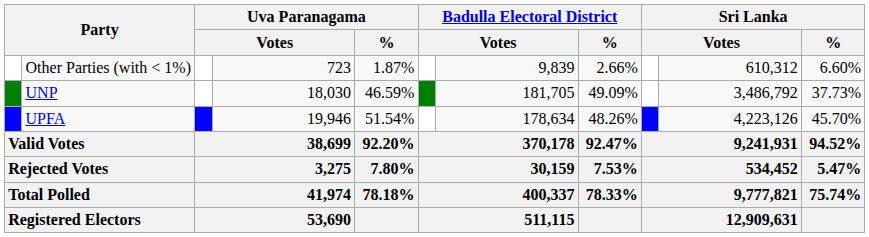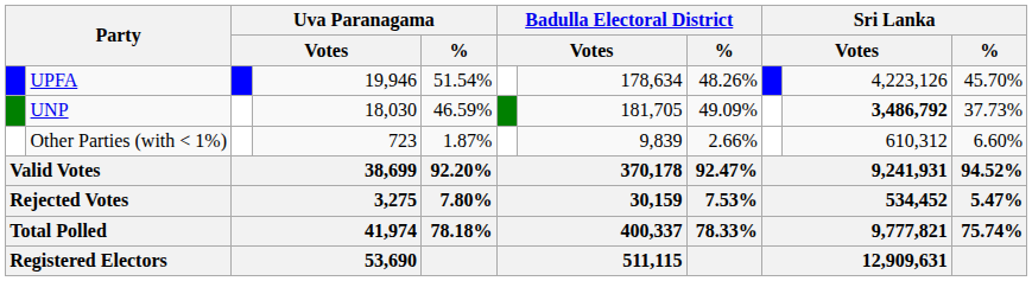 <table class="wikitable">
 <tr>
 <th colspan="2" width="144px"rowspan="2">Party</th>
 <th colspan="3" width="216px">Uva Paranagama</th>
 <th colspan="3" width="216px"><a href='#'>Badulla Electoral District</a></th>
 <th colspan="3" width="216px">Sri Lanka</th>
 </tr>
 <tr>
 <th colspan="2" width="144px">Votes</th>
 <th>%</th>
 <th colspan="2" width="144px">Votes</th>
 <th>%</th>
 <th colspan="2" width="144px">Votes</th>
 <th>%</th>
 </tr>
 <tr>
+<td style="background-color:blue;" width="10px"></td>
+<td style="text-align:left;"><a href='#'>UPFA</a></td>
+<td style="background-color:blue;" width="10px"></td>
+<td style="text-align:right;">19,946</td>
+<td style="text-align:right;">51.54%</td>
+<td style="background-color:white;" width="10px"></td>
+<td style="text-align:right;">178,634</td>
+<td style="text-align:right;">48.26%</td>
+<td style="background-color:blue;" width="10px"></td>
+<td style="text-align:right;">4,223,126</td>
+<td style="text-align:right;">45.70%</td>
+</tr>
+<tr>
+<td style="background-color:green;" width="10px"></td>
+<td style="text-align:left;"><a href='#'>UNP</a></td>
+<td style="background-color:white;" width="10px"></td>
+<td style="text-align:right;">18,030</td>
+<td style="text-align:right;">46.59%</td>
+<td style="background-color:green;" width="10px"></td>
+<td style="text-align:right;">181,705</td>
+<td style="text-align:right;">49.09%</td>
+<td style="background-color:white;" width="10px"></td>
+<td style="text-align:right;"><strong>3,486,792</strong></td>
+<td style="text-align:right;">37.73%</td>
+</tr>
+<tr>
 <td style="background-color:white;" width="10px"></td>
 <td style="text-align:left;">Other Parties (with < 1%)</td>
 <td style="background-color:white;" width="10px"></td>
 <td style="text-align:right;">723</td>
 <td style="text-align:right;">1.87%</td>
 <td style="background-color:white;" width="10px"></td>
 <td style="text-align:right;">9,839</td>
 <td style="text-align:right;">2.66%</td>
 <td style="background-color:white;" width="10px"></td>
 <td style="text-align:right;">610,312</td>
 <td style="text-align:right;">6.60%</td>
-</tr>
-<tr>
-<td style="background-color:green;" width="10px"></td>
-<td style="text-align:left;"><a href='#'>UNP</a></td>
-<td style="background-color:white;" width="10px"></td>
-<td style="text-align:right;">18,030</td>
-<td style="text-align:right;">46.59%</td>
-<td style="background-color:green;" width="10px"></td>
-<td style="text-align:right;">181,705</td>
-<td style="text-align:right;">49.09%</td>
-<td style="background-color:white;" width="10px"></td>
-<td style="text-align:right;">3,486,792</td>
-<td style="text-align:right;">37.73%</td>
-</tr>
-<tr>
-<td style="background-color:blue;" width="10px"></td>
-<td style="text-align:left;"><a href='#'>UPFA</a></td>
-<td style="background-color:blue;" width="10px"></td>
-<td style="text-align:right;">19,946</td>
-<td style="text-align:right;">51.54%</td>
-<td style="background-color:white;" width="10px"></td>
-<td style="text-align:right;">178,634</td>
-<td style="text-align:right;">48.26%</td>
-<td style="background-color:blue;" width="10px"></td>
-<td style="text-align:right;">4,223,126</td>
-<td style="text-align:right;">45.70%</td>
 </tr>
 <tr>
 <th colspan="2" width="144px"style="text-align:left;">Valid Votes</th>
 <th style="text-align:right;"colspan="2" width="144px">38,699</th>
 <th style="text-align:right;">92.20%</th>
 <th style="text-align:right;"colspan="2" width="144px">370,178</th>
 <th style="text-align:right;">92.47%</th>
 <th style="text-align:right;"colspan="2" width="144px">9,241,931</th>
 <th style="text-align:right;">94.52%</th>
 </tr>
 <tr>
 <th colspan="2" width="144px"style="text-align:left;">Rejected Votes</th>
 <th style="text-align:right;"colspan="2" width="144px">3,275</th>
 <th style="text-align:right;">7.80%</th>
 <th style="text-align:right;"colspan="2" width="144px">30,159</th>
 <th style="text-align:right;">7.53%</th>
 <th style="text-align:right;"colspan="2" width="144px">534,452</th>
 <th style="text-align:right;">5.47%</th>
 </tr>
 <tr>
 <th colspan="2" width="144px"style="text-align:left;">Total Polled</th>
 <th style="text-align:right;"colspan="2" width="144px">41,974</th>
 <th style="text-align:right;">78.18%</th>
 <th style="text-align:right;"colspan="2" width="144px">400,337</th>
 <th style="text-align:right;">78.33%</th>
 <th style="text-align:right;"colspan="2" width="144px">9,777,821</th>
 <th style="text-align:right;">75.74%</th>
 </tr>
 <tr>
 <th colspan="2" width="144px"style="text-align:left;">Registered Electors</th>
 <th style="text-align:right;"colspan="2" width="144px">53,690</th>
 <th></th>
 <th style="text-align:right;"colspan="2" width="144px">511,115</th>
 <th></th>
 <th style="text-align:right;"colspan="2" width="144px">12,909,631</th>
 <th></th>
 </tr>
 </table>
